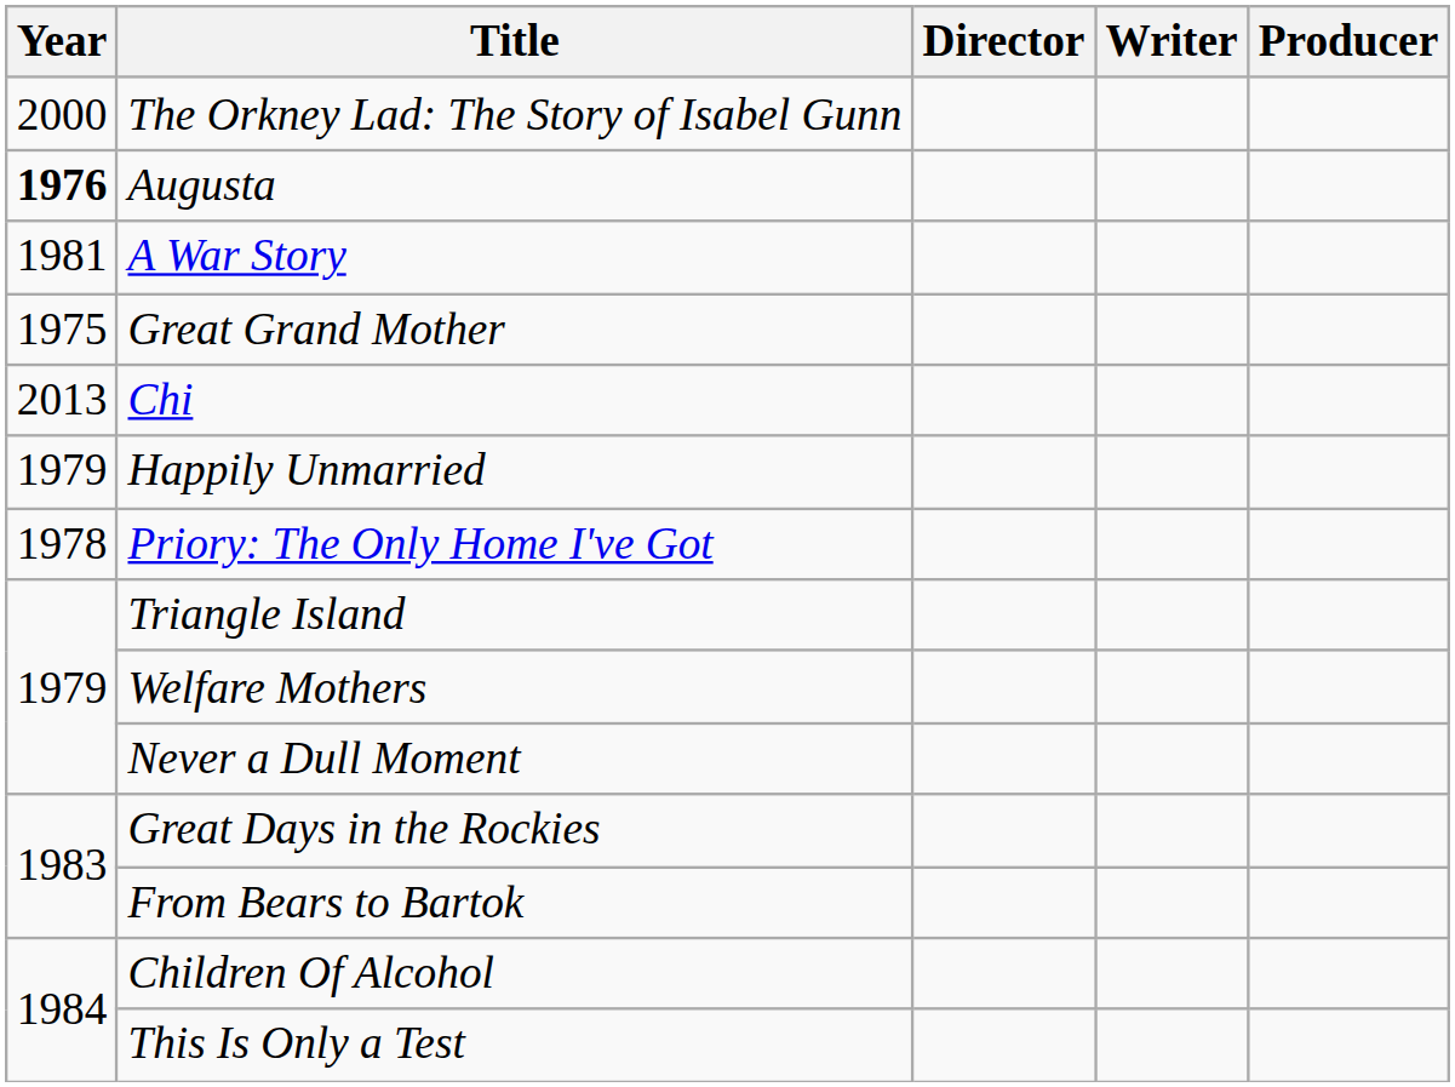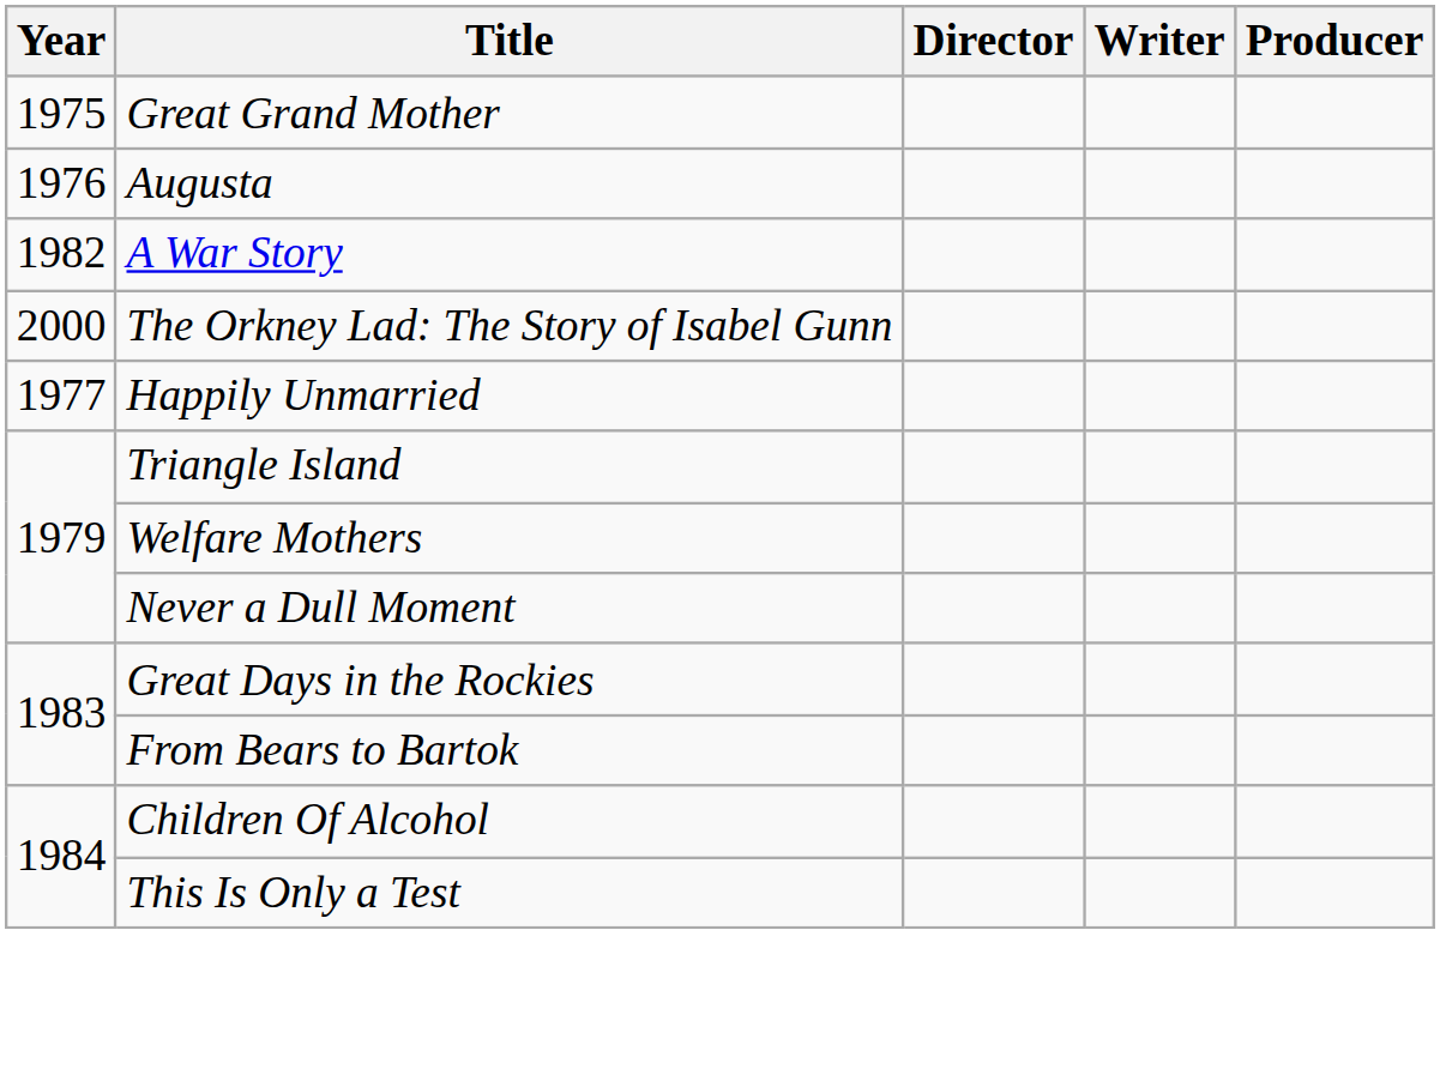 <table class="wikitable">
 <tr>
 <th>Year</th>
 <th>Title</th>
 <th>Director</th>
 <th>Writer</th>
 <th>Producer</th>
 </tr>
 <tr>
+<td>1975</td>
+<td><em>Great Grand Mother</em></td>
+<td></td>
+<td></td>
+<td></td>
+</tr>
+<tr>
+<td>1976</td>
+<td><em>Augusta</em></td>
+<td></td>
+<td></td>
+<td></td>
+</tr>
+<tr>
+<td>1982</td>
+<td><em><a href='#'>A War Story</a></em></td>
+<td></td>
+<td></td>
+<td></td>
+</tr>
+<tr>
 <td>2000</td>
 <td><em>The Orkney Lad: The Story of Isabel Gunn</em></td>
 <td></td>
 <td></td>
 <td></td>
 </tr>
 <tr>
-<td><strong>1976</strong></td>
-<td><em>Augusta</em></td>
-<td></td>
-<td></td>
-<td></td>
-</tr>
-<tr>
-<td>1981</td>
-<td><em><a href='#'>A War Story</a></em></td>
-<td></td>
-<td></td>
-<td></td>
-</tr>
-<tr>
-<td>1975</td>
-<td><em>Great Grand Mother</em></td>
-<td></td>
-<td></td>
-<td></td>
-</tr>
-<tr>
-<td>2013</td>
-<td><em><a href='#'>Chi</a></em></td>
-<td></td>
-<td></td>
-<td></td>
-</tr>
-<tr>
-<td>1979</td>
+<td>1977</td>
 <td><em>Happily Unmarried</em></td>
-<td></td>
-<td></td>
-<td></td>
-</tr>
-<tr>
-<td>1978</td>
-<td><em><a href='#'>Priory: The Only Home I've Got</a></em></td>
 <td></td>
 <td></td>
 <td></td>
 </tr>
 <tr>
 <td rowspan="3">1979</td>
 <td><em>Triangle Island</em></td>
 <td></td>
 <td></td>
 <td></td>
 </tr>
 <tr>
 <td><em>Welfare Mothers</em></td>
 <td></td>
 <td></td>
 <td></td>
 </tr>
 <tr>
 <td><em>Never a Dull Moment</em></td>
 <td></td>
 <td></td>
 <td></td>
 </tr>
 <tr>
 <td rowspan=2>1983</td>
 <td><em>Great Days in the Rockies</em></td>
 <td></td>
 <td></td>
 <td></td>
 </tr>
 <tr>
 <td><em>From Bears to Bartok</em></td>
 <td></td>
 <td></td>
 <td></td>
 </tr>
 <tr>
 <td rowspan=2>1984</td>
 <td><em>Children Of Alcohol</em></td>
 <td></td>
 <td></td>
 <td></td>
 </tr>
 <tr>
 <td><em>This Is Only a Test</em></td>
 <td></td>
 <td></td>
 <td></td>
 </tr>
 </table>
